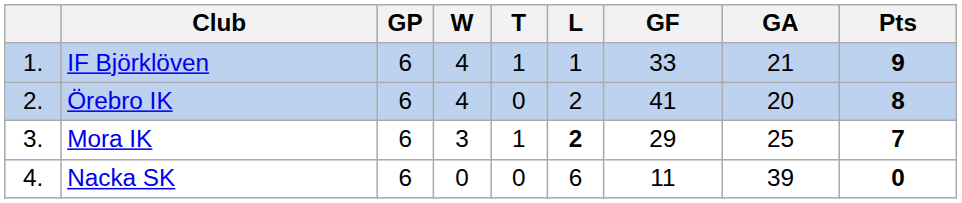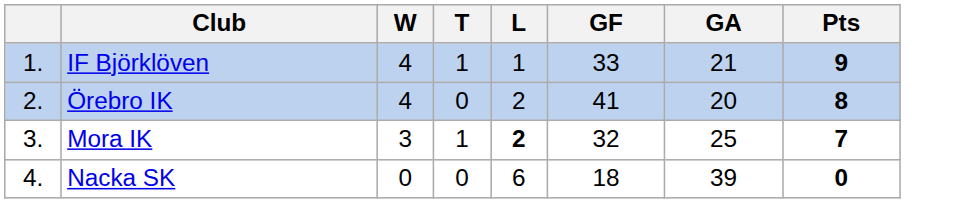 <table class="wikitable">
 <tr>
 <th width="30"></th>
 <th width="200">Club</th>
-<th width="30">GP</th>
 <th width="30">W</th>
 <th width="30">T</th>
 <th width="30">L</th>
 <th width="70">GF</th>
 <th width="70">GA</th>
 <th width="70">Pts</th>
 </tr>
 <tr bgcolor="#BCD2EE" align="center">
 <td>1.</td>
 <td align="left"><a href='#'>IF Björklöven</a></td>
-<td>6</td>
 <td>4</td>
 <td>1</td>
 <td>1</td>
 <td>33</td>
 <td>21</td>
 <td><strong>9</strong></td>
 </tr>
 <tr bgcolor="#BCD2EE" align="center">
 <td>2.</td>
 <td align="left"><a href='#'>Örebro IK</a></td>
-<td>6</td>
 <td>4</td>
 <td>0</td>
 <td>2</td>
 <td>41</td>
 <td>20</td>
 <td><strong>8</strong></td>
 </tr>
 <tr bgcolor="#FFFFFF" align="center">
 <td>3.</td>
 <td align="left"><a href='#'>Mora IK</a></td>
-<td>6</td>
 <td>3</td>
 <td>1</td>
 <td><strong>2</strong></td>
-<td>29</td>
+<td>32</td>
 <td>25</td>
 <td><strong>7</strong></td>
 </tr>
 <tr bgcolor="#FFFFFF" align="center">
 <td>4.</td>
 <td align="left"><a href='#'>Nacka SK</a></td>
-<td>6</td>
 <td>0</td>
 <td>0</td>
 <td>6</td>
-<td>11</td>
+<td>18</td>
 <td>39</td>
 <td><strong>0</strong></td>
 </tr>
 </table>
